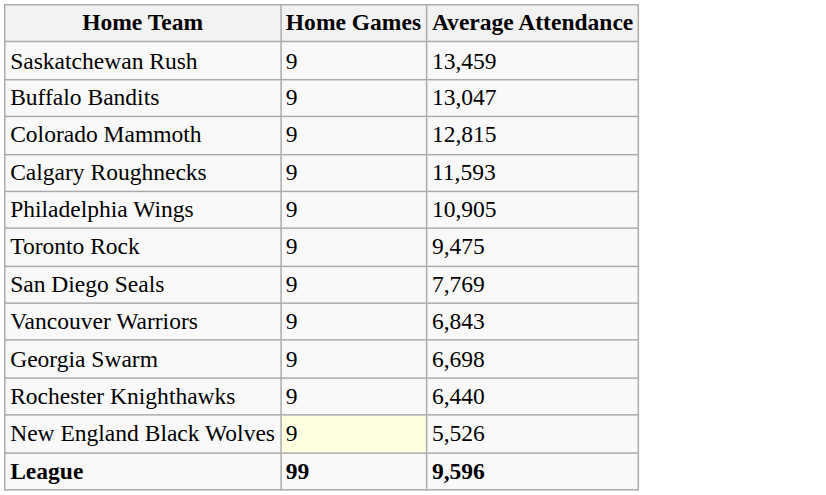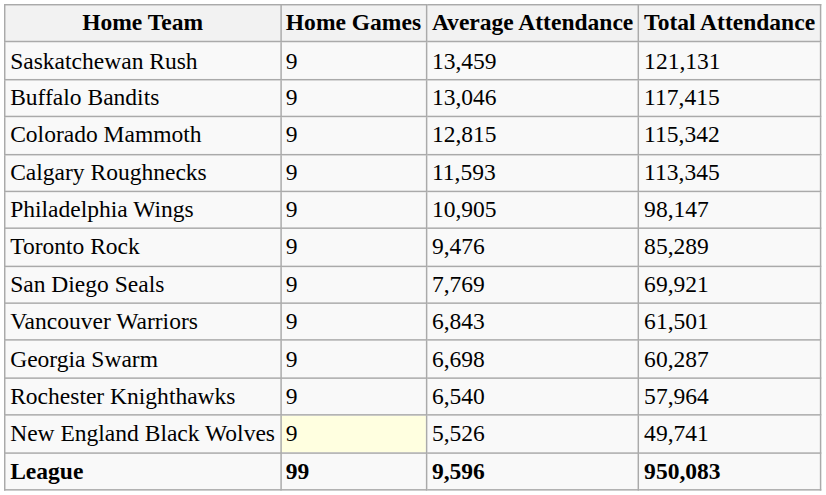 <table class="wikitable sortable">
 <tr>
 <th>Home Team</th>
 <th>Home Games</th>
 <th>Average Attendance</th>
+<th>Total Attendance</th>
 </tr>
 <tr>
 <td>Saskatchewan Rush</td>
 <td>9</td>
 <td>13,459</td>
+<td>121,131</td>
 </tr>
 <tr>
 <td>Buffalo Bandits</td>
 <td>9</td>
-<td>13,047</td>
+<td>13,046</td>
+<td>117,415</td>
 </tr>
 <tr>
 <td>Colorado Mammoth</td>
 <td>9</td>
 <td>12,815</td>
+<td>115,342</td>
 </tr>
 <tr>
 <td>Calgary Roughnecks</td>
 <td>9</td>
 <td>11,593</td>
+<td>113,345</td>
 </tr>
 <tr>
 <td>Philadelphia Wings</td>
 <td>9</td>
 <td>10,905</td>
+<td>98,147</td>
 </tr>
 <tr>
 <td>Toronto Rock</td>
 <td>9</td>
-<td>9,475</td>
+<td>9,476</td>
+<td>85,289</td>
 </tr>
 <tr>
 <td>San Diego Seals</td>
 <td>9</td>
 <td>7,769</td>
+<td>69,921</td>
 </tr>
 <tr>
 <td>Vancouver Warriors</td>
 <td>9</td>
 <td>6,843</td>
+<td>61,501</td>
 </tr>
 <tr>
 <td>Georgia Swarm</td>
 <td>9</td>
 <td>6,698</td>
+<td>60,287</td>
 </tr>
 <tr>
 <td>Rochester Knighthawks</td>
 <td>9</td>
-<td>6,440</td>
+<td>6,540</td>
+<td>57,964</td>
 </tr>
 <tr>
 <td>New England Black Wolves</td>
 <td style="background: lightyellow;">9</td>
 <td>5,526</td>
+<td>49,741</td>
 </tr>
 <tr class="sortbottom">
 <td><strong>League</strong></td>
 <td><strong>99</strong></td>
 <td><strong>9,596</strong></td>
+<td><strong>950,083</strong></td>
 </tr>
 </table>
